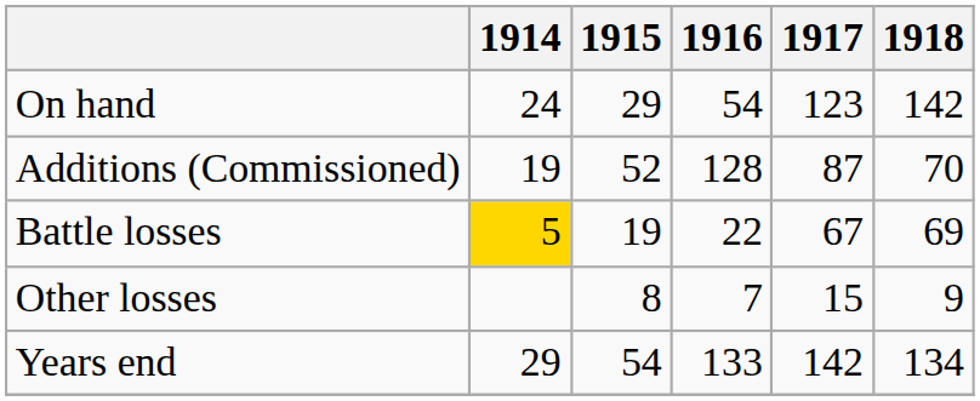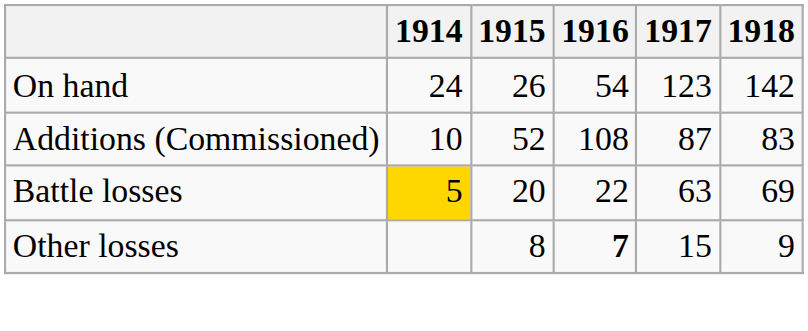 <table class="wikitable" style="text-align: right">
 <tr>
 <th style="text-align: left;"></th>
 <th>1914</th>
 <th>1915</th>
 <th>1916</th>
 <th>1917</th>
 <th>1918</th>
 </tr>
 <tr>
 <td align=left>On hand</td>
 <td>24</td>
-<td>29</td>
+<td>26</td>
 <td>54</td>
 <td>123</td>
 <td>142</td>
 </tr>
 <tr>
 <td align=left>Additions (Commissioned)</td>
-<td>19</td>
+<td>10</td>
 <td>52</td>
-<td>128</td>
+<td>108</td>
 <td>87</td>
-<td>70</td>
+<td>83</td>
 </tr>
 <tr>
 <td align=left>Battle losses</td>
 <td style="background: gold;">5</td>
-<td>19</td>
+<td>20</td>
 <td>22</td>
-<td>67</td>
+<td>63</td>
 <td>69</td>
 </tr>
 <tr>
 <td align=left>Other losses</td>
 <td></td>
 <td>8</td>
-<td>7</td>
+<td><strong>7</strong></td>
 <td>15</td>
 <td>9</td>
 </tr>
 <tr>
-<td align=left>Years end</td>
-<td>29</td>
-<td>54</td>
-<td>133</td>
-<td>142</td>
-<td>134</td>
-</tr>
-<tr>
 </tr>
 </table>
